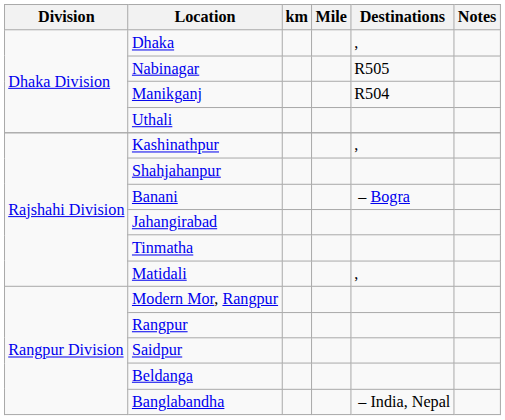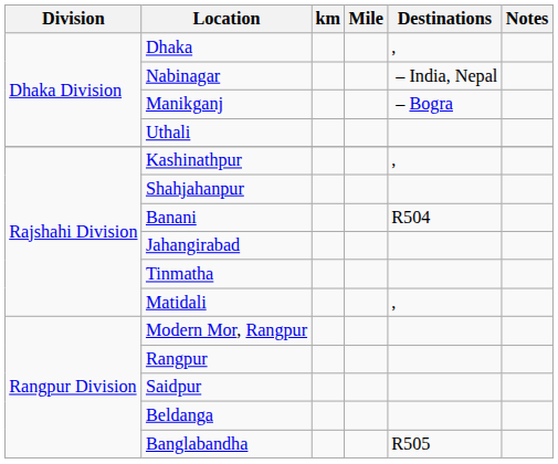 <table class=wikitable>
 <tr>
 <th scope=col>Division</th>
 <th scope=col>Location</th>
 <th scope=col>km</th>
 <th scope=col>Mile</th>
 <th scope=col>Destinations</th>
 <th scope=col>Notes</th>
 </tr>
 <tr>
 <td rowspan=4><a href='#'>Dhaka Division</a></td>
 <td><a href='#'>Dhaka</a></td>
 <td></td>
 <td></td>
 <td>, </td>
 <td></td>
 </tr>
 <tr>
 <td><a href='#'>Nabinagar</a></td>
 <td></td>
 <td></td>
-<td>R505</td>
+<td> – India, Nepal</td>
 <td></td>
 </tr>
 <tr>
 <td><a href='#'>Manikganj</a></td>
 <td></td>
 <td></td>
-<td>R504</td>
+<td> – <a href='#'>Bogra</a></td>
 <td></td>
 </tr>
 <tr>
 <td><a href='#'>Uthali</a></td>
 <td></td>
 <td></td>
 <td></td>
 <td></td>
 </tr>
 <tr>
 </tr>
 <tr>
 <td rowspan=6><a href='#'>Rajshahi Division</a></td>
 <td><a href='#'>Kashinathpur</a></td>
 <td></td>
 <td></td>
 <td>, </td>
 <td></td>
 </tr>
 <tr>
 <td><a href='#'>Shahjahanpur</a></td>
 <td></td>
 <td></td>
 <td></td>
 <td></td>
 </tr>
 <tr>
 <td><a href='#'>Banani</a></td>
 <td></td>
 <td></td>
-<td> – <a href='#'>Bogra</a></td>
+<td>R504</td>
 <td></td>
 </tr>
 <tr>
 <td><a href='#'>Jahangirabad</a></td>
 <td></td>
 <td></td>
 <td></td>
 <td></td>
 </tr>
 <tr>
 <td><a href='#'>Tinmatha</a></td>
 <td></td>
 <td></td>
 <td></td>
 <td></td>
 </tr>
 <tr>
 <td><a href='#'>Matidali</a></td>
 <td></td>
 <td></td>
 <td>, </td>
 <td></td>
 </tr>
 <tr>
 <td rowspan=5><a href='#'>Rangpur Division</a></td>
 <td><a href='#'>Modern Mor</a>, <a href='#'>Rangpur</a></td>
 <td></td>
 <td></td>
 <td></td>
 <td></td>
 </tr>
 <tr>
 <td><a href='#'>Rangpur</a></td>
 <td></td>
 <td></td>
 <td></td>
 <td></td>
 </tr>
 <tr>
 <td><a href='#'>Saidpur</a></td>
 <td></td>
 <td></td>
 <td></td>
 <td></td>
 </tr>
 <tr>
 <td><a href='#'>Beldanga</a></td>
 <td></td>
 <td></td>
 <td></td>
 <td></td>
 </tr>
 <tr>
 <td><a href='#'>Banglabandha</a></td>
 <td></td>
 <td></td>
-<td> – India, Nepal</td>
+<td>R505</td>
 <td></td>
 </tr>
 </table>
